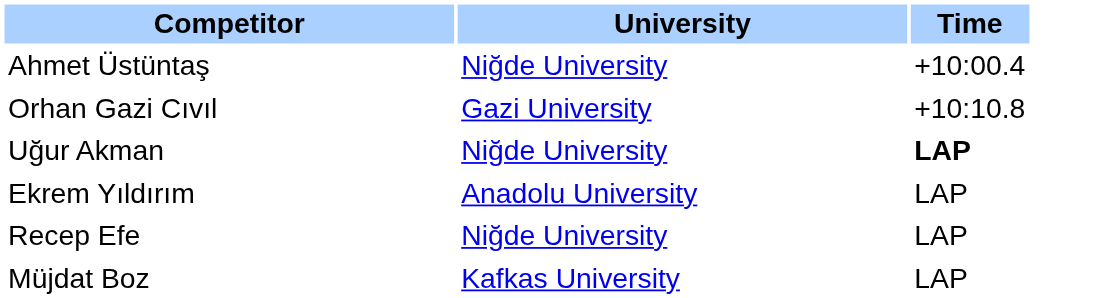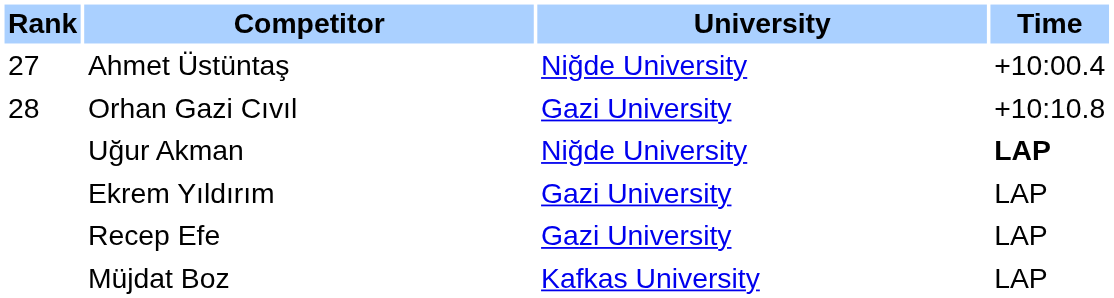 <table border="0" cellspacing="2" cellpadding="2">
 <tr bgcolor=AAD0FF>
+<th width=20>Rank</th>
 <th width=250>Competitor</th>
 <th width=250>University</th>
 <th width=50>Time</th>
 </tr>
 <tr>
+<td>27</td>
 <td>Ahmet Üstüntaş</td>
 <td><a href='#'>Niğde University</a></td>
 <td>+10:00.4</td>
 </tr>
 <tr>
+<td>28</td>
 <td>Orhan Gazi Cıvıl</td>
 <td><a href='#'>Gazi University</a></td>
 <td>+10:10.8</td>
 </tr>
 <tr>
+<td></td>
 <td>Uğur Akman</td>
 <td><a href='#'>Niğde University</a></td>
 <td><strong>LAP</strong></td>
 </tr>
 <tr>
+<td></td>
 <td>Ekrem Yıldırım</td>
-<td><a href='#'>Anadolu University</a></td>
+<td><a href='#'>Gazi University</a></td>
 <td>LAP</td>
 </tr>
 <tr>
+<td></td>
 <td>Recep Efe</td>
-<td><a href='#'>Niğde University</a></td>
+<td><a href='#'>Gazi University</a></td>
 <td>LAP</td>
 </tr>
 <tr>
+<td></td>
 <td>Müjdat Boz</td>
 <td><a href='#'>Kafkas University</a></td>
 <td>LAP</td>
 </tr>
 </table>
